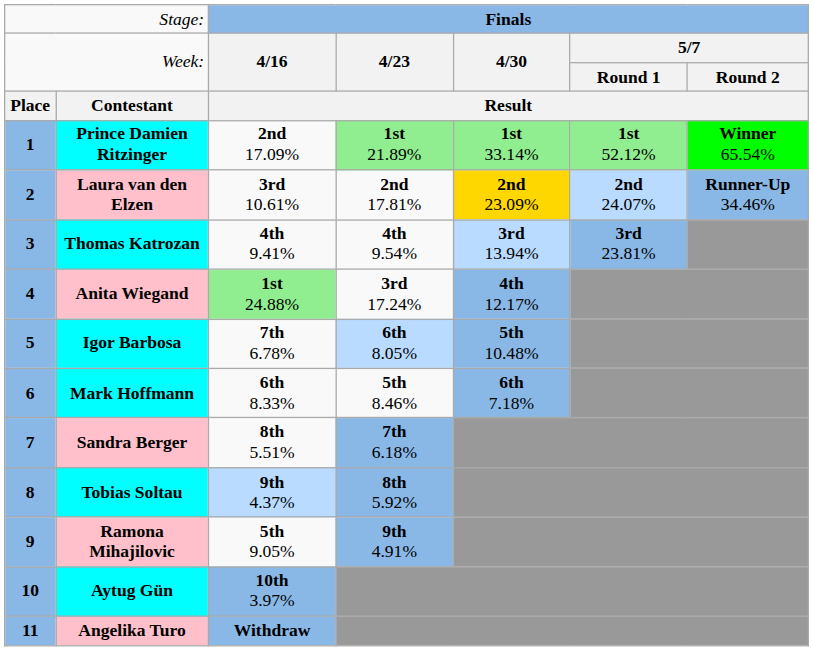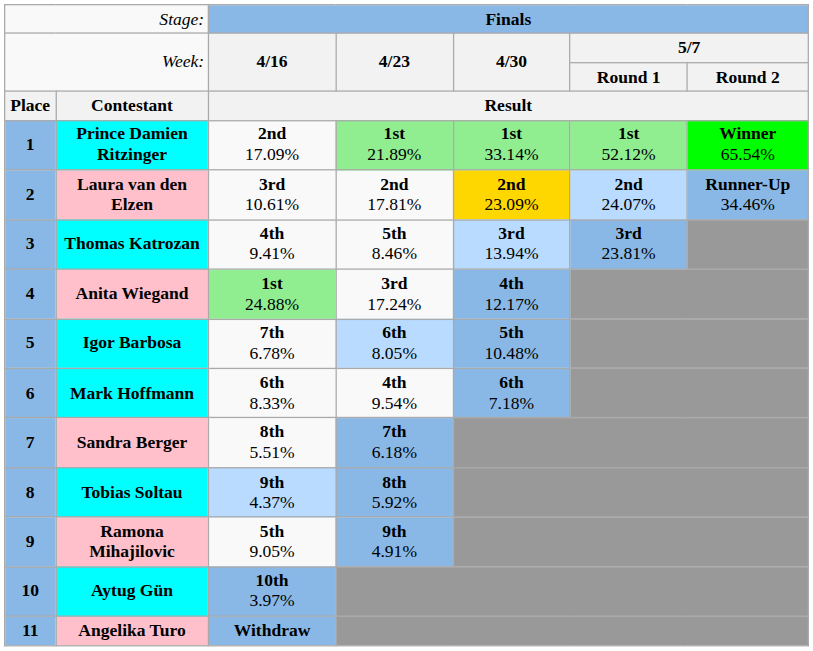 <table class="wikitable" style="text-align:center; font-size:85%; margin:1em auto;">
 <tr>
 <td colspan="2" style="text-align:right;"><em>Stage:</em></td>
 <td colspan="5" style="background:#8ab8e6;"><strong>Finals</strong></td>
 </tr>
 <tr>
 <td colspan="2" style="text-align:right;" rowspan=2><em>Week:</em></td>
 <th style="width:120px;" rowspan=2>4/16</th>
 <th style="width:120px;" rowspan=2>4/23</th>
 <th style="width:120px;" rowspan=2>4/30</th>
 <th style="width:120px;" colspan=2>5/7</th>
 </tr>
 <tr>
 <th style="width:120px;" rowspan=1>Round 1</th>
 <th style="width:120px;" rowspan=1>Round 2</th>
 </tr>
 <tr>
 <th style="width:35px;">Place</th>
 <th style="width:150px;">Contestant</th>
 <th colspan="5">Result</th>
 </tr>
 <tr>
 <td style="background:#8ab8e6;"><strong>1</strong></td>
 <td style="background:cyan;"><strong>Prince Damien Ritzinger</strong></td>
 <td><strong>2nd</strong><br>17.09%</td>
 <td style="background:lightgreen;"><strong>1st</strong><br>21.89%</td>
 <td style="background:lightgreen;"><strong>1st</strong><br>33.14%</td>
 <td style="background:lightgreen;"><strong>1st</strong><br>52.12%</td>
 <td style="background:lime;"><strong>Winner</strong><br>65.54%</td>
 </tr>
 <tr>
 <td style="background:#8ab8e6;"><strong>2</strong></td>
 <td style="background:pink;"><strong>Laura van den Elzen</strong></td>
 <td><strong>3rd</strong><br>10.61%</td>
 <td><strong>2nd</strong><br>17.81%</td>
 <td style="background: gold;"><strong>2nd</strong><br>23.09%</td>
 <td style="background:#b8dbff"><strong>2nd</strong><br>24.07%</td>
 <td style="background:#8ab8e6;"><strong>Runner-Up</strong><br>34.46%</td>
 </tr>
 <tr>
 <td style="background:#8ab8e6;"><strong>3</strong></td>
 <td style="background:cyan;"><strong>Thomas Katrozan</strong></td>
 <td><strong>4th</strong><br>9.41%</td>
-<td><strong>4th</strong><br>9.54%</td>
+<td><strong>5th</strong><br>8.46%</td>
 <td style="background:#b8dbff"><strong>3rd</strong><br>13.94%</td>
 <td style="background:#8ab8e6;"><strong>3rd</strong><br>23.81%</td>
 <td style="background:#999999;" colspan=2></td>
 </tr>
 <tr>
 <td style="background:#8ab8e6;"><strong>4</strong></td>
 <td style="background:pink;"><strong>Anita Wiegand</strong></td>
 <td style="background:lightgreen;"><strong>1st</strong><br>24.88%</td>
 <td><strong>3rd</strong><br>17.24%</td>
 <td style="background:#8ab8e6;"><strong>4th</strong><br>12.17%</td>
 <td style="background:#999999;" colspan=3></td>
 </tr>
 <tr>
 <td style="background:#8ab8e6;"><strong>5</strong></td>
 <td style="background:cyan;"><strong>Igor Barbosa</strong></td>
 <td><strong>7th</strong><br>6.78%</td>
 <td style="background:#b8dbff"><strong>6th</strong><br>8.05%</td>
 <td style="background:#8ab8e6;"><strong>5th</strong><br>10.48%</td>
 <td style="background:#999999;" colspan=3></td>
 </tr>
 <tr>
 <td style="background:#8ab8e6;"><strong>6</strong></td>
 <td style="background:cyan;"><strong>Mark Hoffmann</strong></td>
 <td><strong>6th</strong><br>8.33%</td>
-<td><strong>5th</strong><br>8.46%</td>
+<td><strong>4th</strong><br>9.54%</td>
 <td style="background:#8ab8e6;"><strong>6th</strong><br>7.18%</td>
 <td style="background:#999999;" colspan=3></td>
 </tr>
 <tr>
 <td style="background:#8ab8e6;"><strong>7</strong></td>
 <td style="background:pink;"><strong>Sandra Berger</strong></td>
 <td><strong>8th</strong><br>5.51%</td>
 <td style="background:#8ab8e6;"><strong>7th</strong><br>6.18%</td>
 <td style="background:#999999;" colspan=3></td>
 </tr>
 <tr>
 <td style="background:#8ab8e6;"><strong>8</strong></td>
 <td style="background:cyan;"><strong>Tobias Soltau</strong></td>
 <td style="background:#b8dbff"><strong>9th</strong><br>4.37%</td>
 <td style="background:#8ab8e6;"><strong>8th</strong><br>5.92%</td>
 <td style="background:#999999;" colspan=3></td>
 </tr>
 <tr>
 <td style="background:#8ab8e6;"><strong>9</strong></td>
 <td style="background:pink;"><strong>Ramona Mihajilovic</strong></td>
 <td><strong>5th</strong><br>9.05%</td>
 <td style="background:#8ab8e6;"><strong>9th</strong><br>4.91%</td>
 <td style="background:#999999;" colspan=3></td>
 </tr>
 <tr>
 <td style="background:#8ab8e6;"><strong>10</strong></td>
 <td style="background:cyan;"><strong>Aytug Gün</strong></td>
 <td style="background:#8ab8e6;"><strong>10th</strong><br>3.97%</td>
 <td style="background:#999999;" colspan=4></td>
 </tr>
 <tr>
 <td style="background:#8ab8e6;"><strong>11</strong></td>
 <td style="background:pink;"><strong>Angelika Turo</strong></td>
 <td style="background:#8ab8e6;"><strong>Withdraw</strong></td>
 <td style="background:#999999;" colspan=4></td>
 </tr>
 </table>
